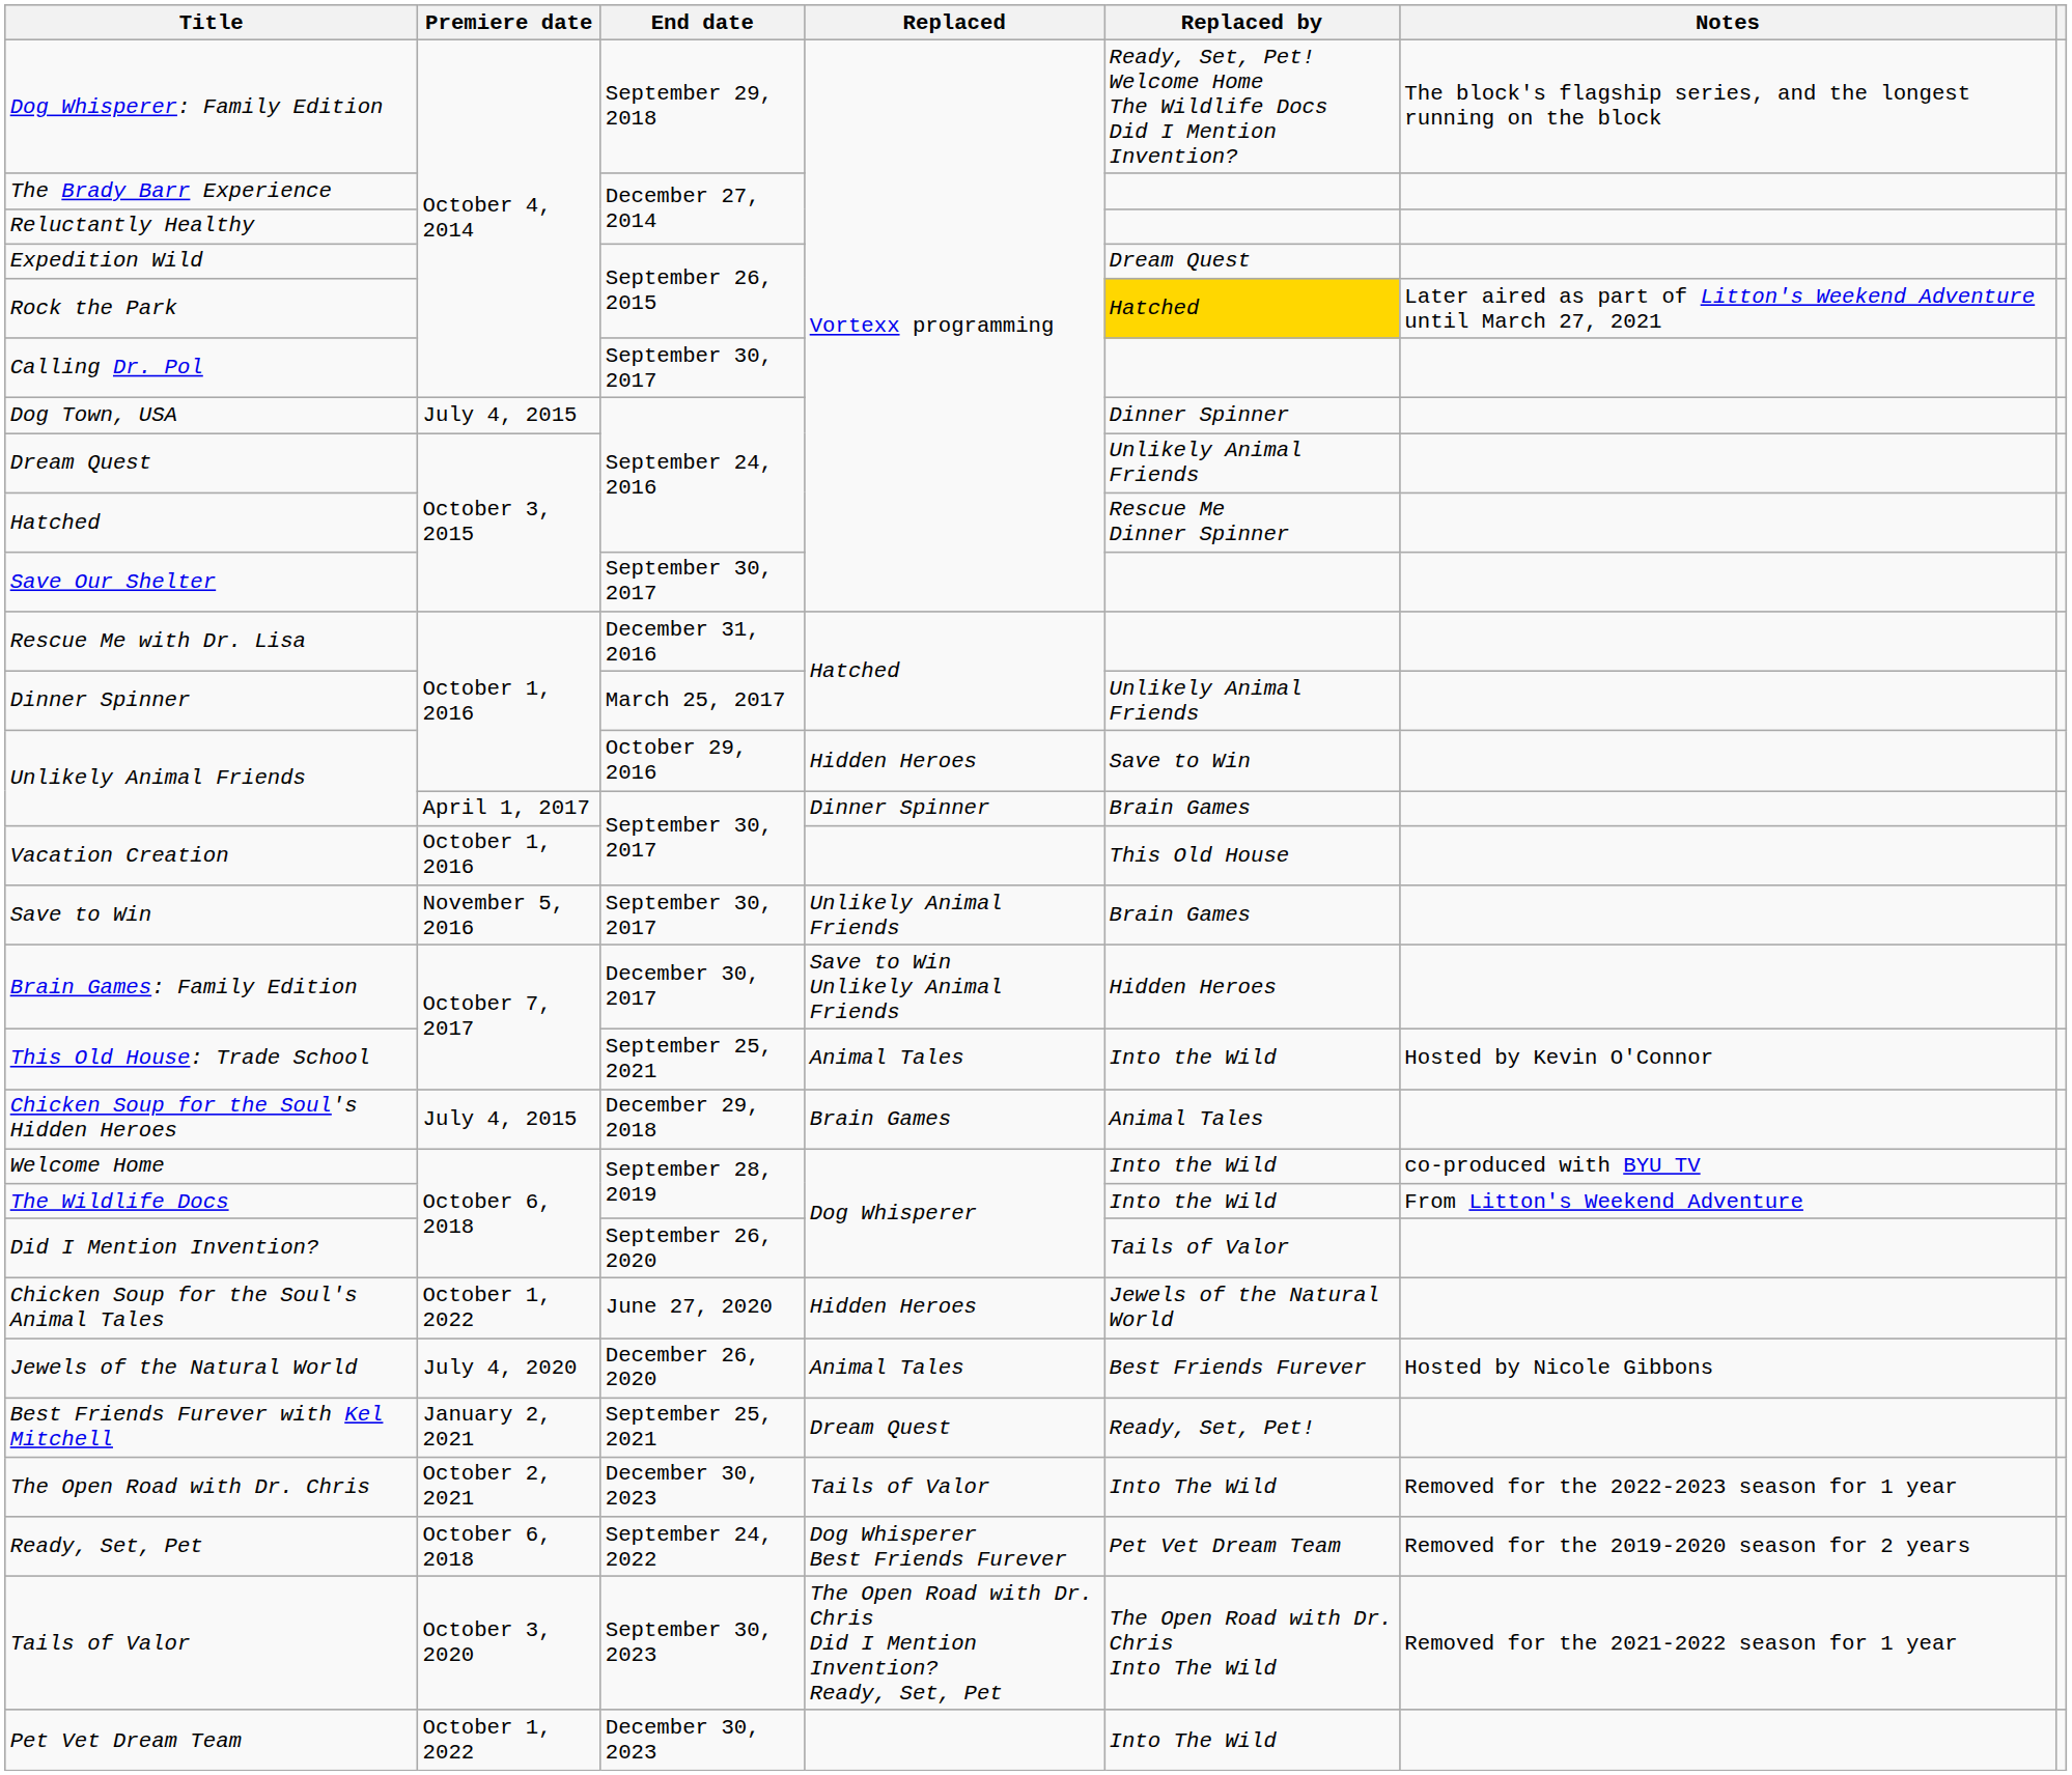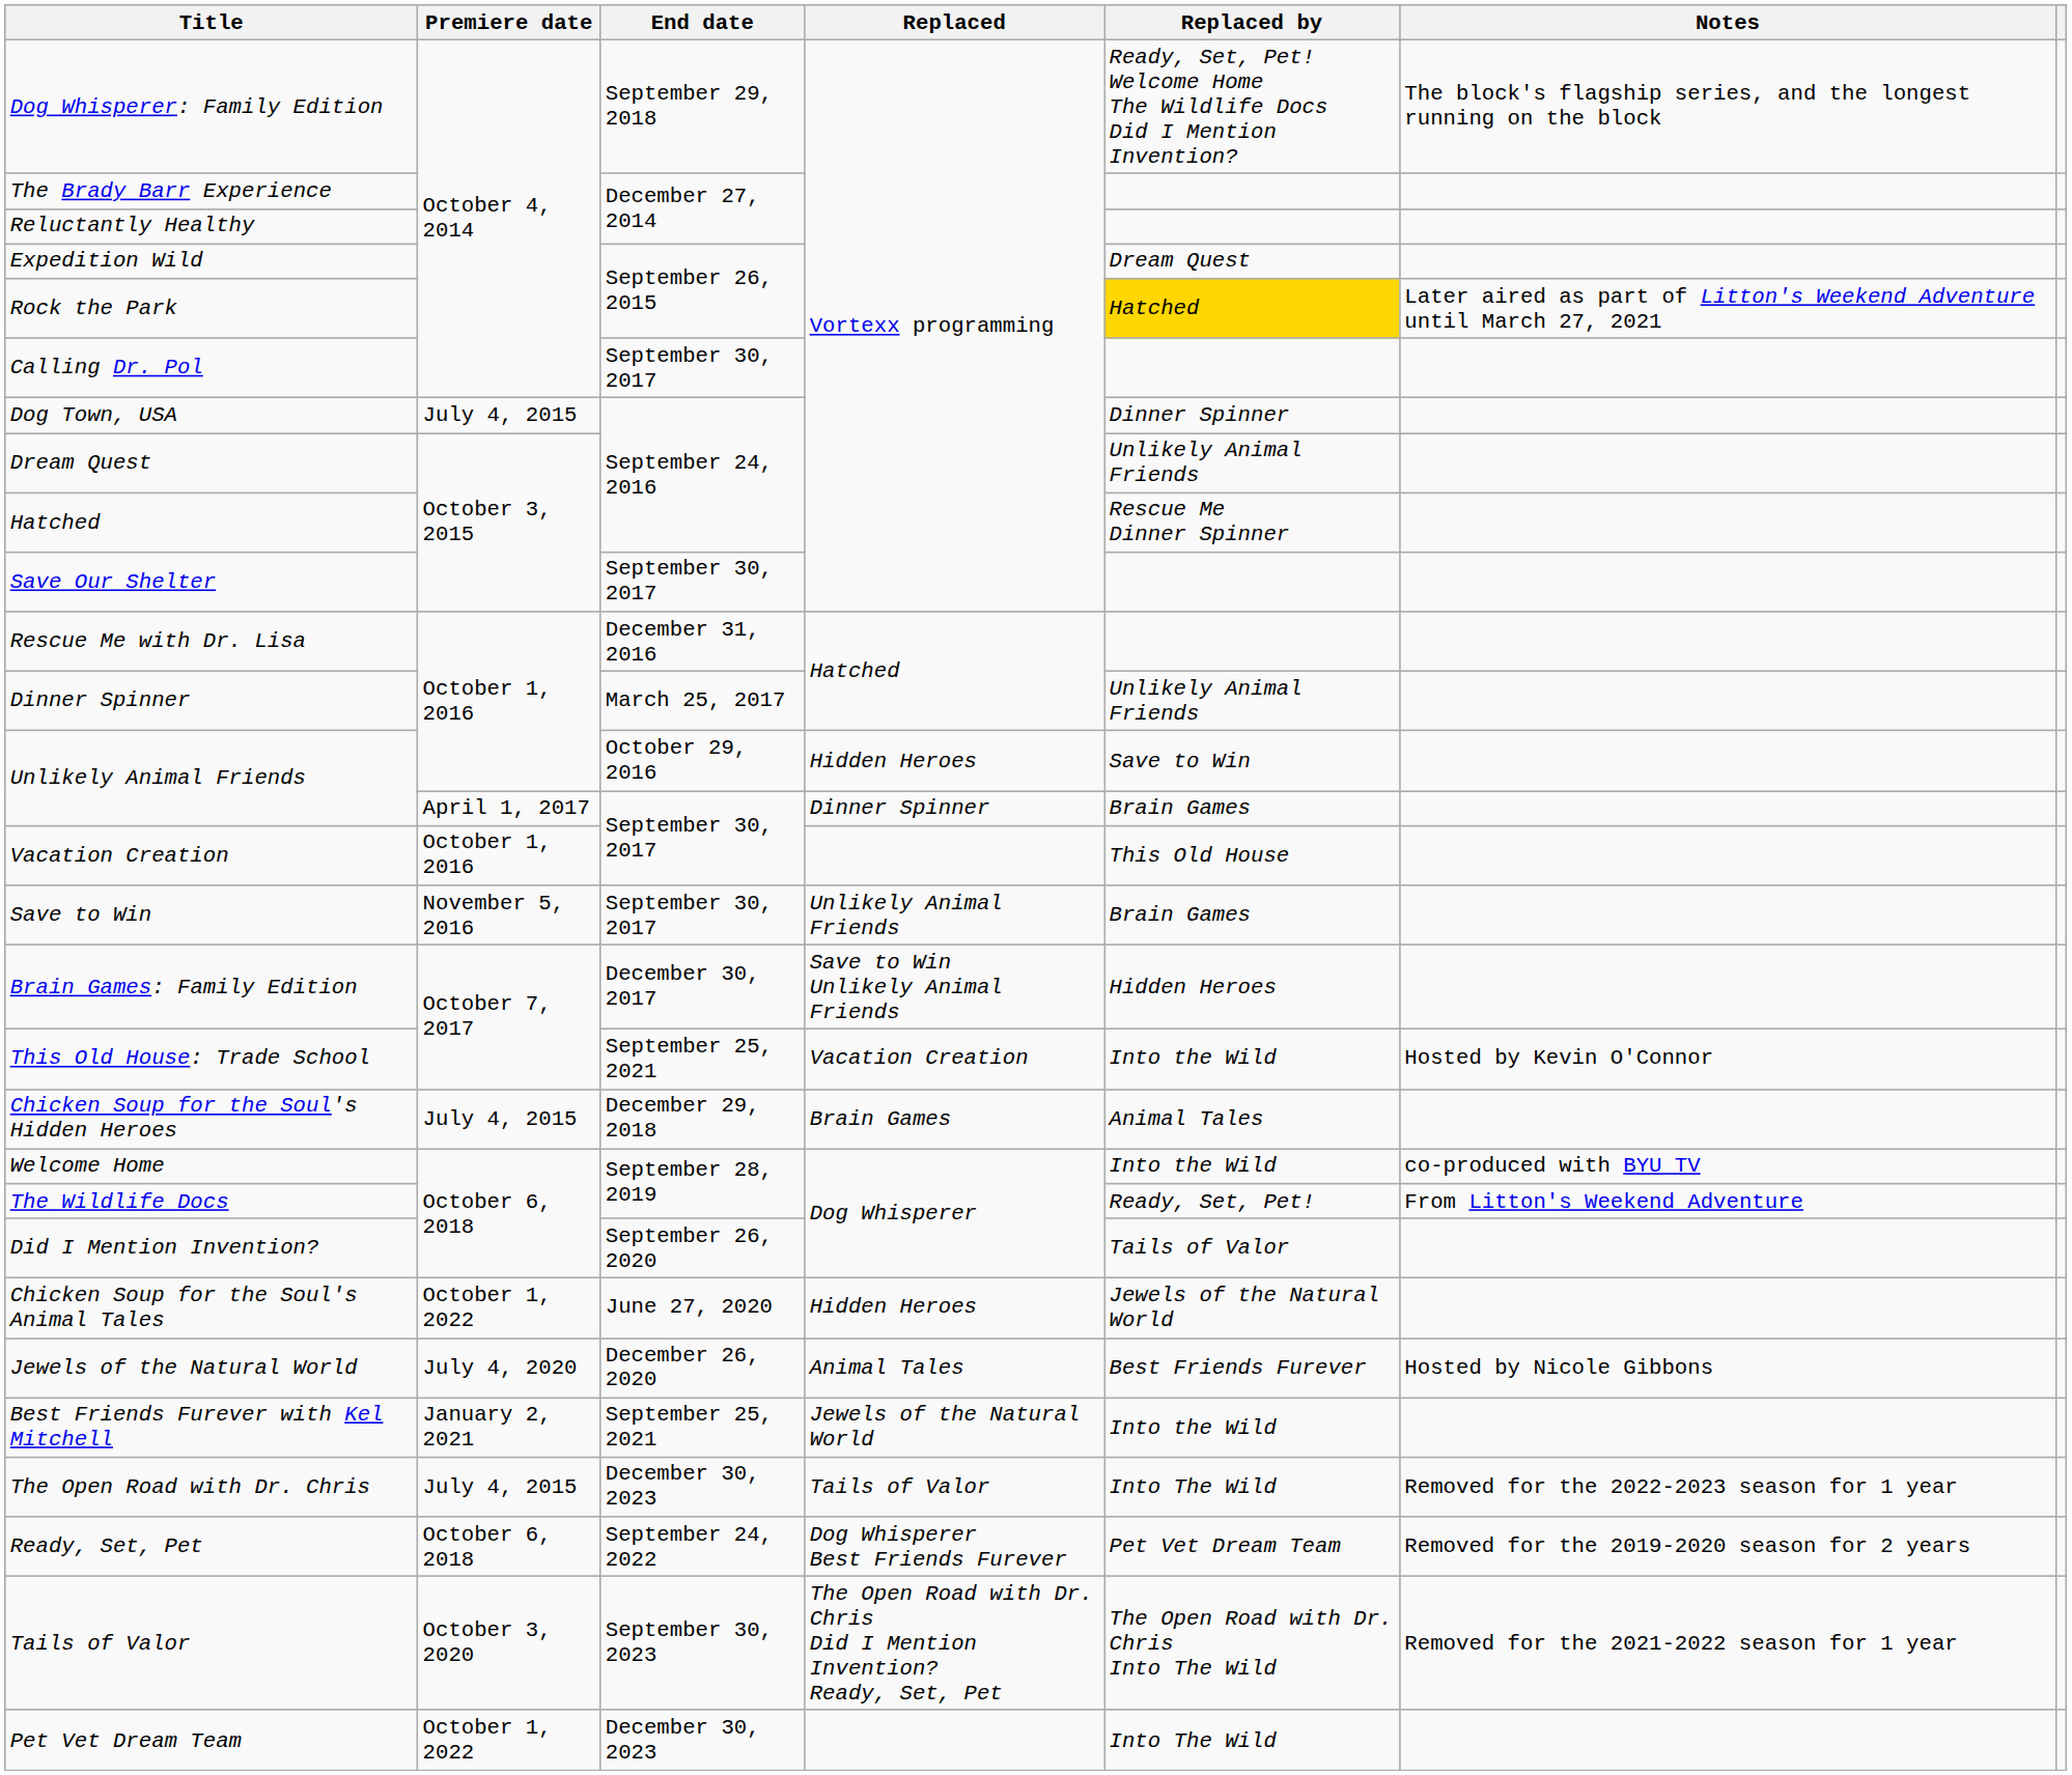 <table class="wikitable sortable">
 <tr>
 <th>Title</th>
 <th>Premiere date</th>
 <th>End date</th>
 <th>Replaced</th>
 <th>Replaced by</th>
 <th>Notes</th>
 <th></th>
 </tr>
 <tr>
 <td><em><a href='#'>Dog Whisperer</a>: Family Edition</em></td>
 <td rowspan="6">October 4, 2014</td>
 <td>September 29, 2018</td>
 <td rowspan="10"><a href='#'>Vortexx</a> programming</td>
 <td><em>Ready, Set, Pet!</em><br><em>Welcome Home</em><br><em>The Wildlife Docs</em><br><em>Did I Mention Invention?</em></td>
 <td>The block's flagship series, and the longest running on the block</td>
 <td></td>
 </tr>
 <tr>
 <td><em>The <a href='#'>Brady Barr</a> Experience</em></td>
 <td rowspan="2">December 27, 2014</td>
 <td></td>
 <td></td>
 <td></td>
 </tr>
 <tr>
 <td><em>Reluctantly Healthy</em></td>
 <td></td>
 <td></td>
 <td></td>
 </tr>
 <tr>
 <td><em>Expedition Wild</em></td>
 <td rowspan="2">September 26, 2015</td>
 <td><em>Dream Quest</em></td>
 <td></td>
 <td></td>
 </tr>
 <tr>
 <td><em>Rock the Park</em></td>
 <td style="background: gold;"><em>Hatched</em></td>
 <td>Later aired as part of <em><a href='#'>Litton's Weekend Adventure</a></em> until March 27, 2021</td>
 <td></td>
 </tr>
 <tr>
 <td><em>Calling <a href='#'>Dr. Pol</a></em></td>
 <td>September 30, 2017</td>
 <td></td>
 <td></td>
 <td></td>
 </tr>
 <tr>
 <td><em>Dog Town, USA</em></td>
 <td>July 4, 2015</td>
 <td rowspan="3">September 24, 2016</td>
 <td><em>Dinner Spinner</em></td>
 <td></td>
 <td><br></td>
 </tr>
 <tr>
 <td><em>Dream Quest</em></td>
 <td rowspan="3">October 3, 2015</td>
 <td><em>Unlikely Animal Friends</em></td>
 <td></td>
 <td></td>
 </tr>
 <tr>
 <td><em>Hatched</em></td>
 <td><em>Rescue Me</em><br><em>Dinner Spinner</em></td>
 <td></td>
 <td></td>
 </tr>
 <tr>
 <td><em><a href='#'>Save Our Shelter</a></em></td>
 <td>September 30, 2017</td>
 <td></td>
 <td></td>
 <td></td>
 </tr>
 <tr>
 <td><em>Rescue Me with Dr. Lisa</em></td>
 <td rowspan="3">October 1, 2016</td>
 <td>December 31, 2016</td>
 <td rowspan="2"><em>Hatched</em></td>
 <td></td>
 <td></td>
 <td></td>
 </tr>
 <tr>
 <td><em>Dinner Spinner</em></td>
 <td>March 25, 2017</td>
 <td><em>Unlikely Animal Friends</em></td>
 <td></td>
 <td></td>
 </tr>
 <tr>
 <td rowspan="2"><em>Unlikely Animal Friends</em></td>
 <td>October 29, 2016</td>
 <td><em>Hidden Heroes</em></td>
 <td><em>Save to Win</em></td>
 <td></td>
 <td></td>
 </tr>
 <tr>
 <td>April 1, 2017</td>
 <td rowspan="2">September 30, 2017</td>
 <td><em>Dinner Spinner</em></td>
 <td><em>Brain Games</em></td>
 <td></td>
 <td></td>
 </tr>
 <tr>
 <td><em>Vacation Creation</em></td>
 <td>October 1, 2016</td>
 <td></td>
 <td><em>This Old House</em></td>
 <td></td>
 <td></td>
 </tr>
 <tr>
 <td><em>Save to Win</em></td>
 <td>November 5, 2016</td>
 <td>September 30, 2017</td>
 <td><em>Unlikely Animal Friends</em></td>
 <td><em>Brain Games</em></td>
 <td></td>
 <td></td>
 </tr>
 <tr>
 <td><em><a href='#'>Brain Games</a>: Family Edition</em></td>
 <td rowspan="2">October 7, 2017</td>
 <td>December 30, 2017</td>
 <td><em>Save to Win</em><br><em>Unlikely Animal Friends</em></td>
 <td><em>Hidden Heroes</em></td>
 <td></td>
 <td></td>
 </tr>
 <tr>
 <td><em><a href='#'>This Old House</a>: Trade School</em></td>
 <td>September 25, 2021</td>
-<td><em>Animal Tales</em></td>
+<td><em>Vacation Creation</em></td>
 <td><em>Into the Wild</em></td>
 <td>Hosted by Kevin O'Connor</td>
 <td></td>
 </tr>
 <tr>
 <td><em><a href='#'>Chicken Soup for the Soul</a>'s Hidden Heroes</em></td>
 <td>July 4, 2015</td>
 <td>December 29, 2018</td>
 <td><em>Brain Games</em></td>
 <td><em>Animal Tales</em></td>
 <td></td>
 <td></td>
 </tr>
 <tr>
 <td><em>Welcome Home</em></td>
 <td rowspan="3">October 6, 2018</td>
 <td rowspan="2">September 28, 2019</td>
 <td rowspan="3"><em>Dog Whisperer</em></td>
 <td><em>Into the Wild</em></td>
 <td>co-produced with <a href='#'>BYU TV</a></td>
 <td></td>
 </tr>
 <tr>
 <td><em><a href='#'>The Wildlife Docs</a></em></td>
-<td><em>Into the Wild</em></td>
+<td><em>Ready, Set, Pet!</em></td>
 <td>From <a href='#'>Litton's Weekend Adventure</a></td>
 <td></td>
 </tr>
 <tr>
 <td><em>Did I Mention Invention?</em></td>
 <td>September 26, 2020</td>
 <td><em>Tails of Valor</em></td>
 <td></td>
 <td></td>
 </tr>
 <tr>
 <td><em>Chicken Soup for the Soul's Animal Tales</em></td>
 <td>October 1, 2022</td>
 <td>June 27, 2020</td>
 <td><em>Hidden Heroes</em></td>
 <td><em>Jewels of the Natural World</em></td>
 <td></td>
 <td></td>
 </tr>
 <tr>
 <td><em>Jewels of the Natural World</em></td>
 <td>July 4, 2020</td>
 <td>December 26, 2020</td>
 <td><em>Animal Tales</em></td>
 <td><em>Best Friends Furever</em></td>
 <td>Hosted by Nicole Gibbons</td>
 <td></td>
 </tr>
 <tr>
 <td><em>Best Friends Furever with <a href='#'>Kel Mitchell</a></em></td>
 <td>January 2, 2021</td>
 <td>September 25, 2021</td>
-<td><em>Dream Quest</em></td>
-<td><em>Ready, Set, Pet!</em></td>
+<td><em>Jewels of the Natural World</em></td>
+<td><em>Into the Wild</em></td>
 <td></td>
 <td></td>
 </tr>
 <tr>
 <td><em>The Open Road with Dr. Chris</em></td>
-<td>October 2, 2021</td>
+<td>July 4, 2015</td>
 <td>December 30, 2023</td>
 <td><em>Tails of Valor</em></td>
 <td><em>Into The Wild</em></td>
 <td>Removed for the 2022-2023 season for 1 year</td>
 <td></td>
 </tr>
 <tr>
 <td><em>Ready, Set, Pet</em></td>
 <td>October 6, 2018</td>
 <td>September 24, 2022</td>
 <td><em>Dog Whisperer</em><br><em>Best Friends Furever</em></td>
 <td><em>Pet Vet Dream Team</em></td>
 <td>Removed for the 2019-2020 season for 2 years</td>
 <td></td>
 </tr>
 <tr>
 <td><em>Tails of Valor</em></td>
 <td>October 3, 2020</td>
 <td>September 30, 2023</td>
 <td><em>The Open Road with Dr. Chris</em><br><em>Did I Mention Invention?</em><br><em>Ready, Set, Pet</em></td>
 <td><em>The Open Road with Dr. Chris</em><br><em>Into The Wild</em></td>
 <td>Removed for the 2021-2022 season for 1 year</td>
 <td></td>
 </tr>
 <tr>
 <td><em>Pet Vet Dream Team</em></td>
 <td>October 1, 2022</td>
 <td>December 30, 2023</td>
 <td></td>
 <td><em>Into The Wild</em></td>
 <td></td>
 <td></td>
 </tr>
 </table>
